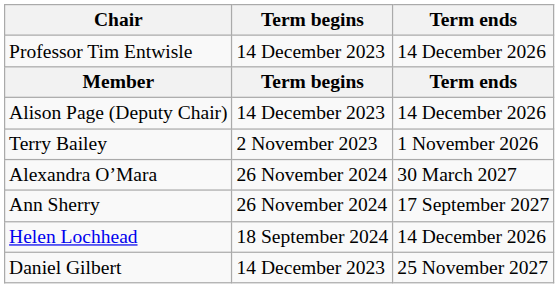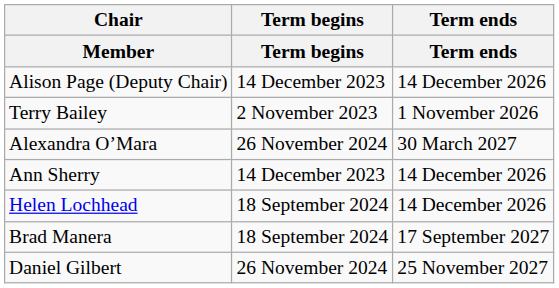 <table class="wikitable">
 <tr>
 <th>Chair</th>
 <th>Term begins</th>
 <th>Term ends</th>
-</tr>
-<tr>
-<td>Professor Tim Entwisle</td>
-<td>14 December 2023</td>
-<td>14 December 2026</td>
 </tr>
 <tr>
 <th>Member</th>
 <th>Term begins</th>
 <th>Term ends</th>
 </tr>
 <tr>
 <td>Alison Page (Deputy Chair)</td>
 <td>14 December 2023</td>
 <td>14 December 2026</td>
 </tr>
 <tr>
 <td>Terry Bailey</td>
 <td>2 November 2023</td>
 <td>1 November 2026</td>
 </tr>
 <tr>
 <td>Alexandra O’Mara</td>
 <td>26 November 2024</td>
 <td>30 March 2027</td>
 </tr>
 <tr>
 <td>Ann Sherry </td>
-<td>26 November 2024</td>
-<td>17 September 2027</td>
+<td>14 December 2023</td>
+<td>14 December 2026</td>
 </tr>
 <tr>
 <td><a href='#'>Helen Lochhead</a> </td>
 <td>18 September 2024</td>
 <td>14 December 2026</td>
 </tr>
 <tr>
+<td>Brad Manera</td>
+<td>18 September 2024</td>
+<td>17 September 2027</td>
+</tr>
+<tr>
 <td>Daniel Gilbert </td>
-<td>14 December 2023</td>
+<td>26 November 2024</td>
 <td>25 November 2027</td>
 </tr>
 </table>
